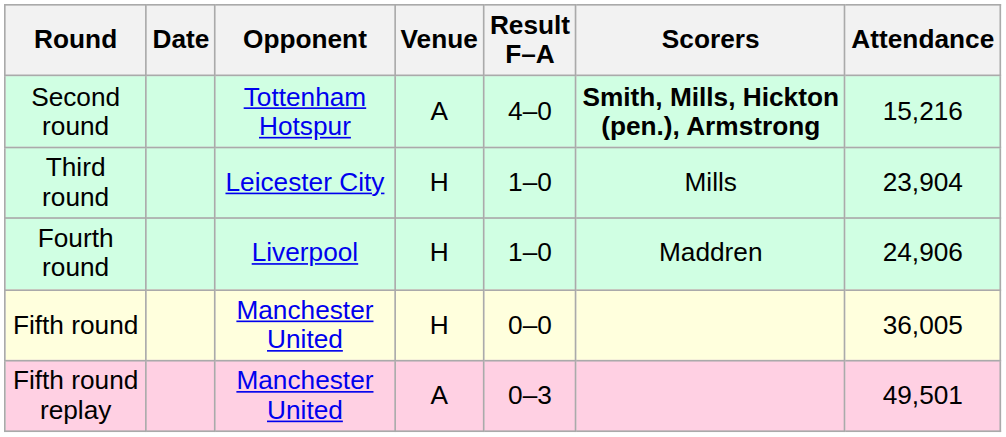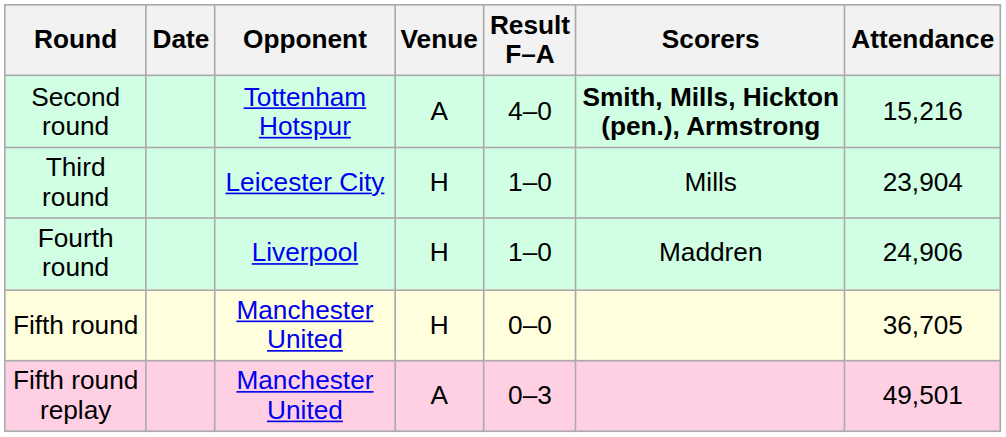 <table class="wikitable sortable" style="text-align:center;">
 <tr>
 <th>Round</th>
 <th>Date</th>
 <th>Opponent</th>
 <th>Venue</th>
 <th>Result<br>F–A</th>
 <th class=unsortable>Scorers</th>
 <th>Attendance</th>
 </tr>
 <tr bgcolor="#d0ffe3">
 <td>Second round</td>
 <td></td>
 <td><a href='#'>Tottenham Hotspur</a></td>
 <td>A</td>
 <td>4–0</td>
 <td><strong>Smith, Mills, Hickton (pen.), Armstrong</strong></td>
 <td>15,216</td>
 </tr>
 <tr bgcolor="#d0ffe3">
 <td>Third round</td>
 <td></td>
 <td><a href='#'>Leicester City</a></td>
 <td>H</td>
 <td>1–0</td>
 <td>Mills</td>
 <td>23,904</td>
 </tr>
 <tr bgcolor="#d0ffe3">
 <td>Fourth round</td>
 <td></td>
 <td><a href='#'>Liverpool</a></td>
 <td>H</td>
 <td>1–0</td>
 <td>Maddren</td>
 <td>24,906</td>
 </tr>
 <tr bgcolor="#ffffdd">
 <td>Fifth round</td>
 <td></td>
 <td><a href='#'>Manchester United</a></td>
 <td>H</td>
 <td>0–0</td>
 <td></td>
-<td>36,005</td>
+<td>36,705</td>
 </tr>
 <tr bgcolor="#ffd0e3">
 <td>Fifth round replay</td>
 <td></td>
 <td><a href='#'>Manchester United</a></td>
 <td>A</td>
 <td>0–3</td>
 <td></td>
 <td>49,501</td>
 </tr>
 </table>
